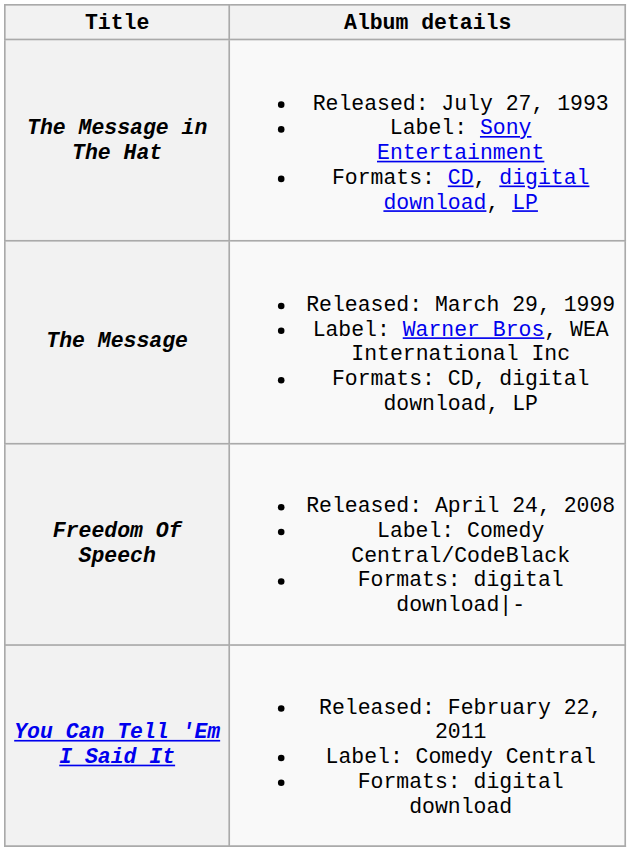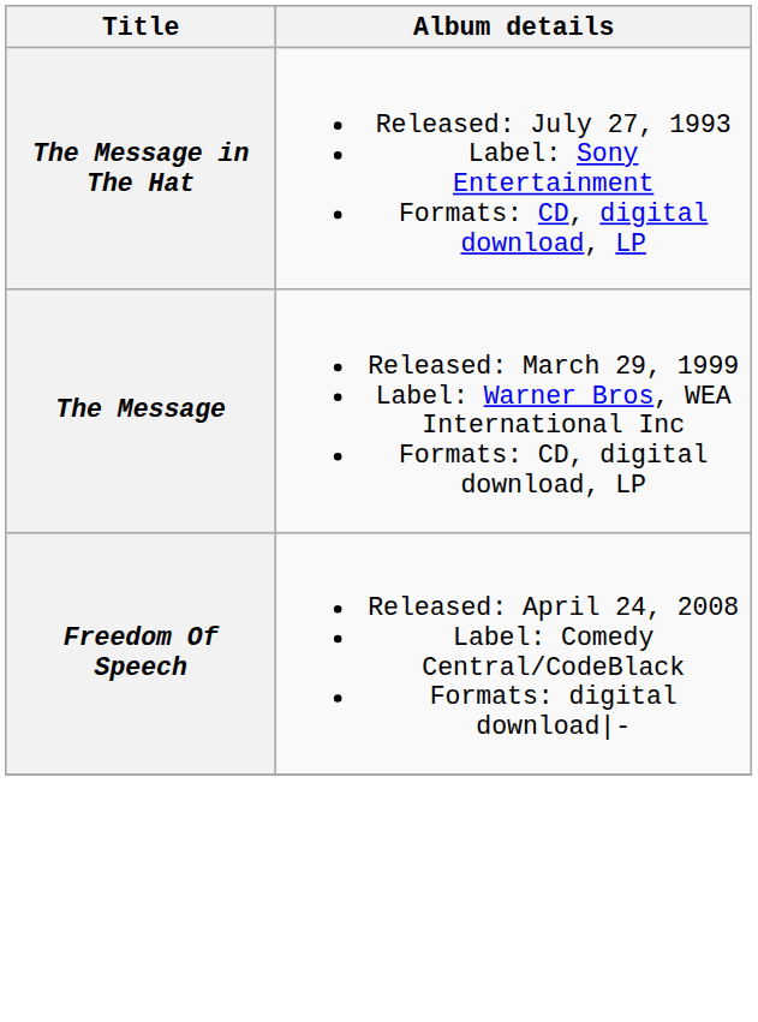 <table class="wikitable plainrowheaders" style="text-align:center;">
 <tr>
 <th scope="col" style="width:10em;">Title</th>
 <th scope="col" style="width:18em;">Album details</th>
 </tr>
 <tr>
 <th scope="row"><em>The Message in The Hat</em></th>
 <td><br><ul><li>Released: July 27, 1993</li><li>Label: <a href='#'>Sony Entertainment</a></li><li>Formats: <a href='#'>CD</a>, <a href='#'>digital download</a>, <a href='#'>LP</a></li></ul></td>
 </tr>
 <tr>
 <th scope="row"><em>The Message</em></th>
 <td><br><ul><li>Released: March 29, 1999</li><li>Label: <a href='#'>Warner Bros</a>, WEA International Inc</li><li>Formats: CD, digital download, LP</li></ul></td>
 </tr>
 <tr>
 <th scope="row"><em>Freedom Of Speech</em></th>
 <td><br><ul><li>Released: April 24, 2008</li><li>Label: Comedy Central/CodeBlack</li><li>Formats: digital download|-</li></ul></td>
 </tr>
 <tr>
-<th scope="row"><em><a href='#'>You Can Tell 'Em I Said It</a></em></th>
-<td><br><ul><li>Released:  February 22, 2011</li><li>Label: Comedy Central</li><li>Formats: digital download</li></ul></td>
-</tr>
-<tr>
 </tr>
 </table>
